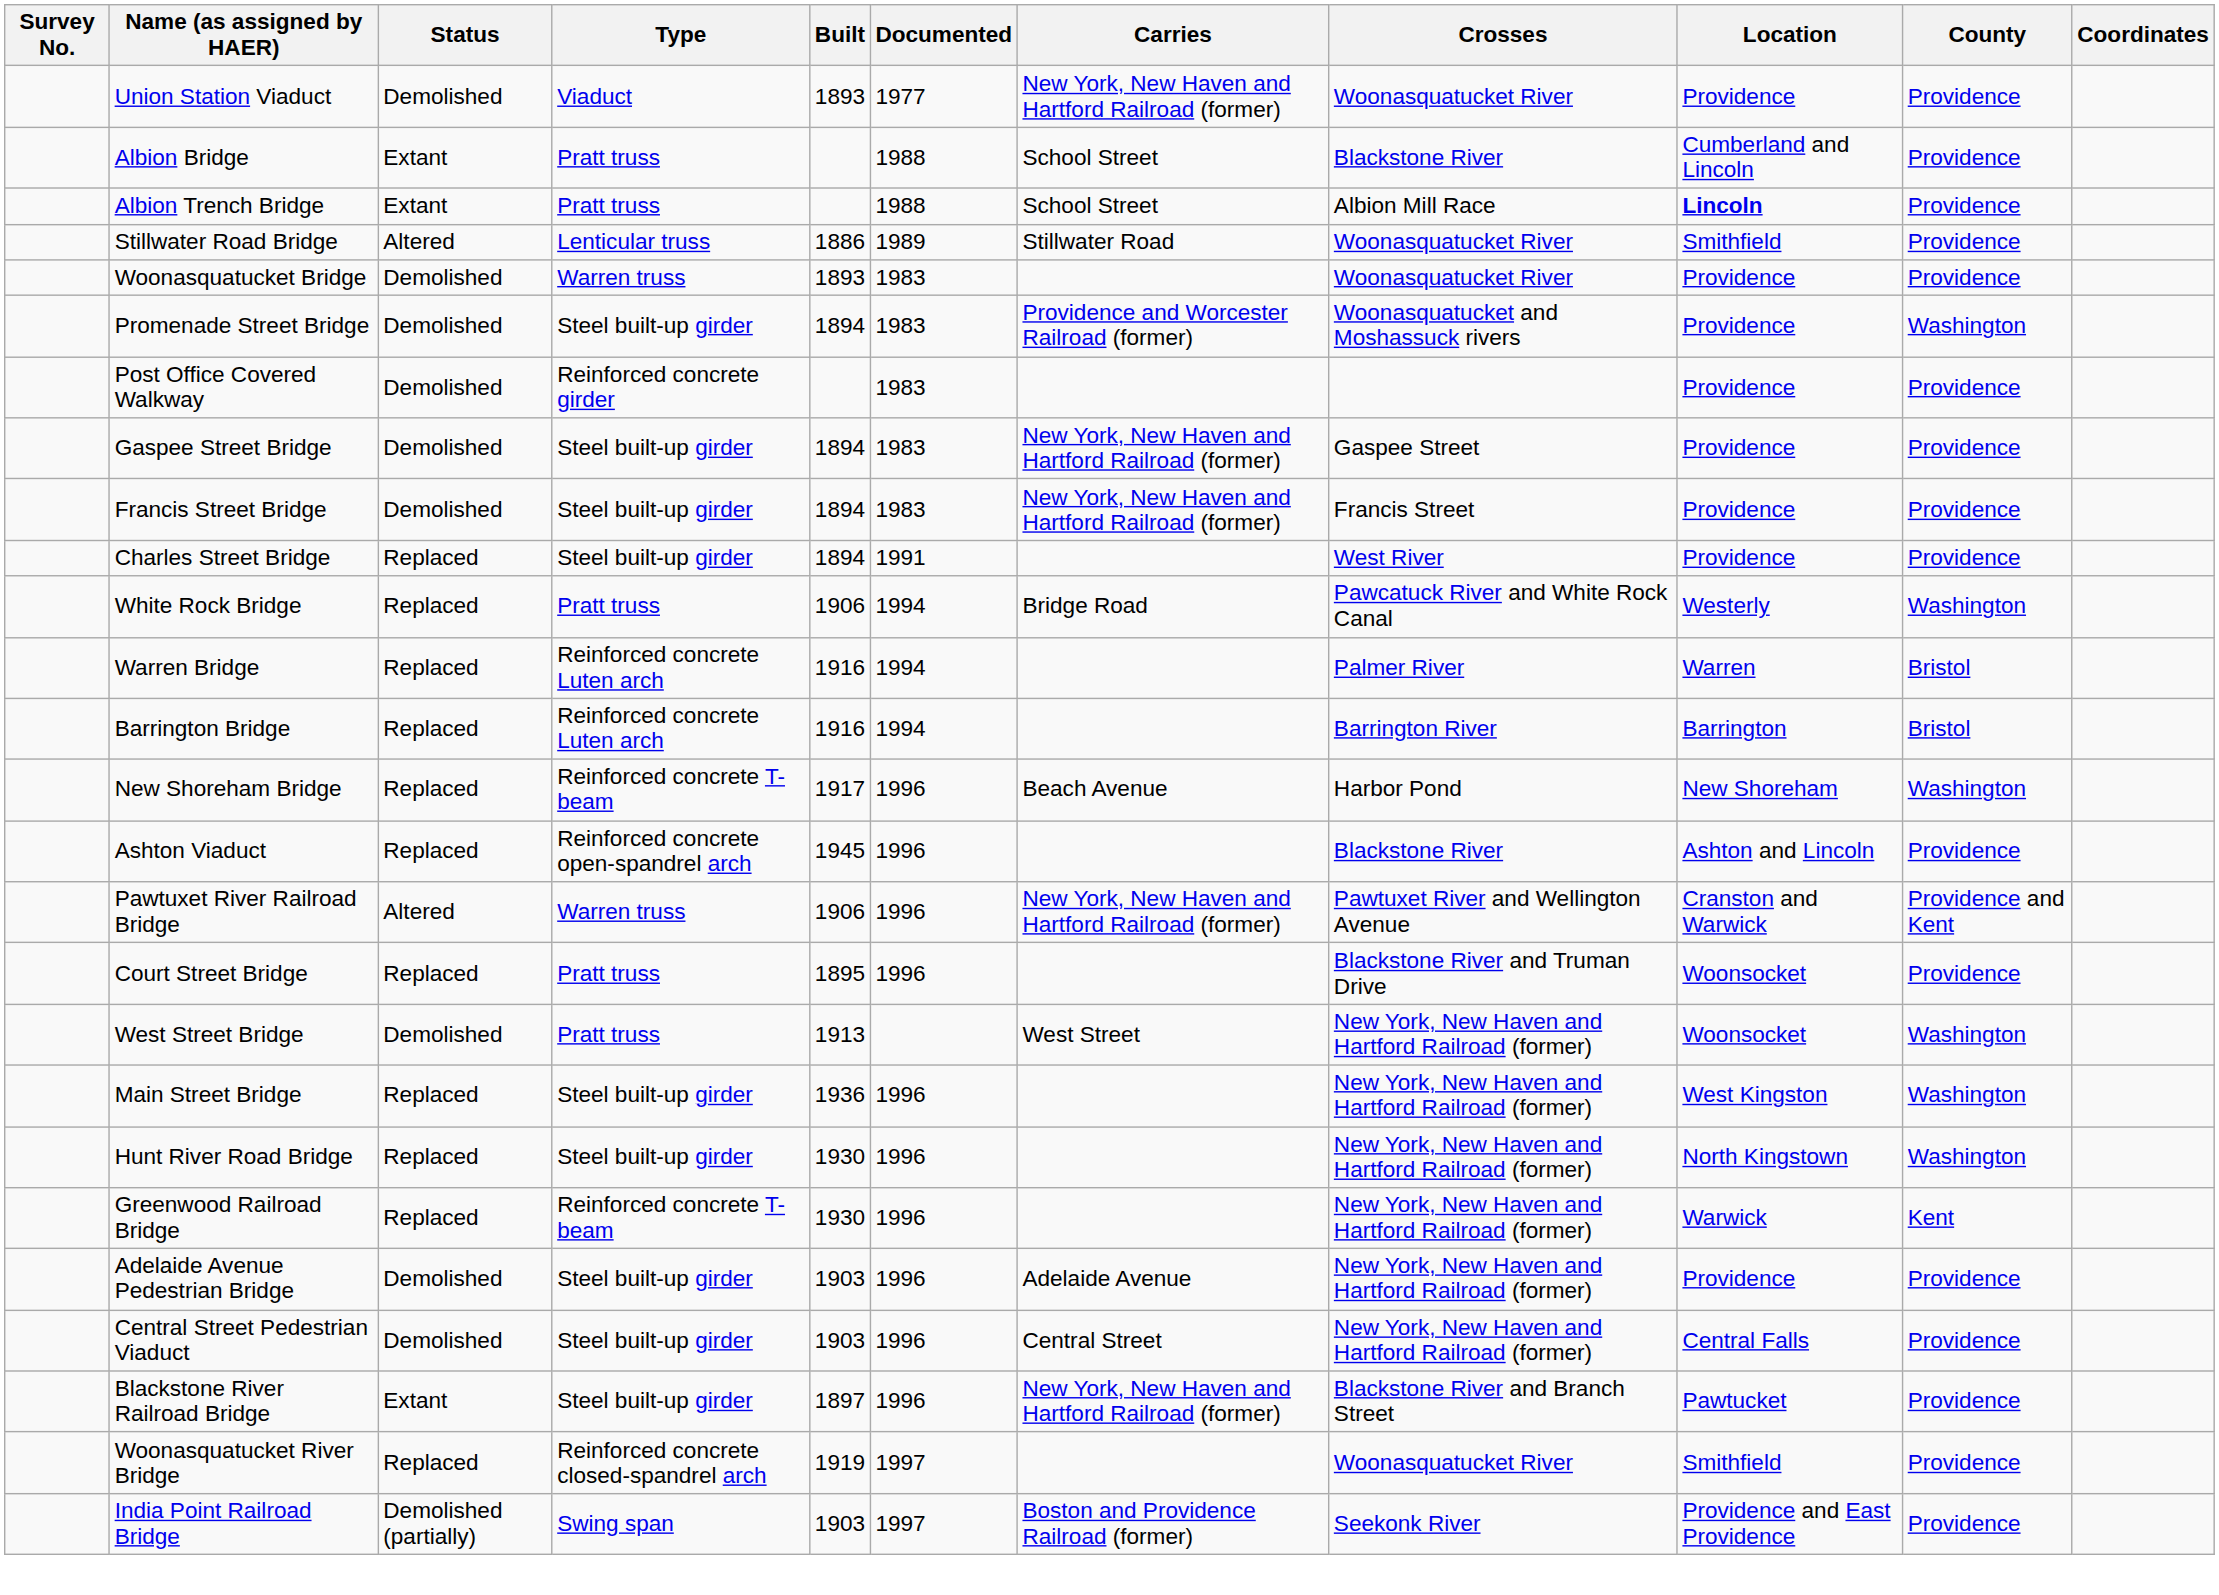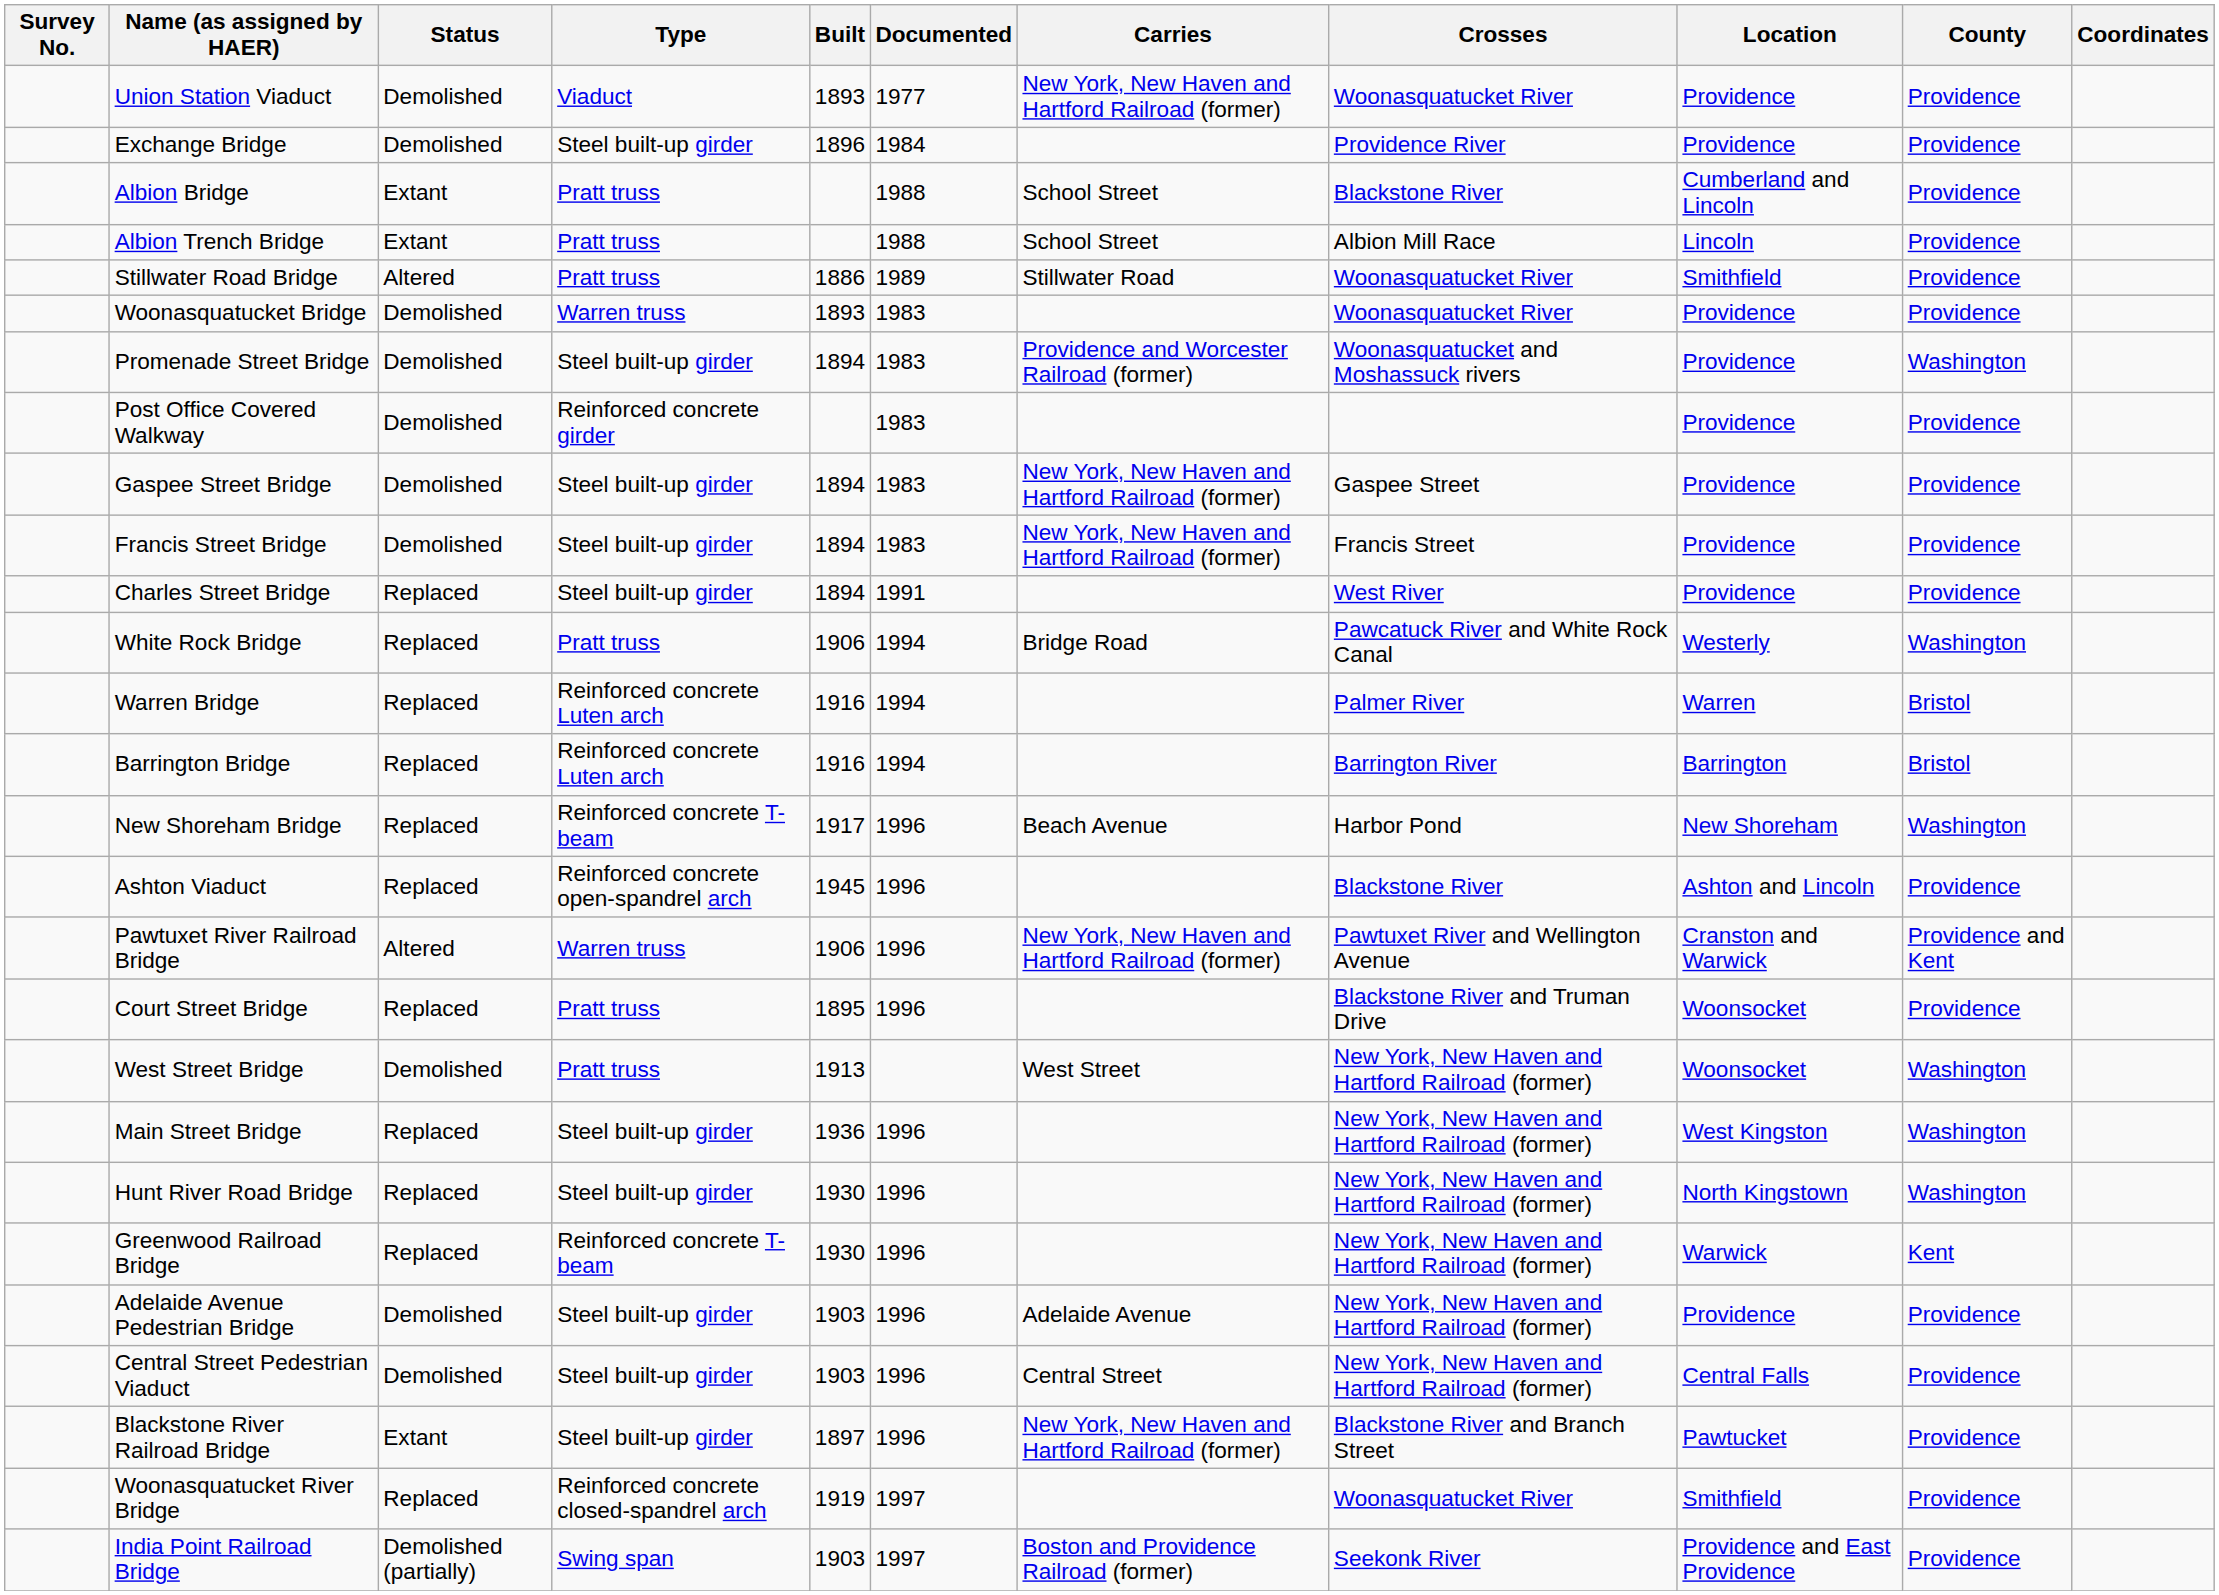 <table class="wikitable sortable">
 <tr>
 <th>Survey No.</th>
 <th>Name (as assigned by HAER)</th>
 <th>Status</th>
 <th>Type</th>
 <th>Built</th>
 <th>Documented</th>
 <th>Carries</th>
 <th>Crosses</th>
 <th>Location</th>
 <th>County</th>
 <th>Coordinates</th>
 </tr>
 <tr>
 <td></td>
 <td><a href='#'>Union Station</a> Viaduct</td>
 <td>Demolished</td>
 <td><a href='#'>Viaduct</a></td>
 <td>1893</td>
 <td>1977</td>
 <td><a href='#'>New York, New Haven and Hartford Railroad</a> (former)</td>
 <td><a href='#'>Woonasquatucket River</a></td>
 <td><a href='#'>Providence</a></td>
 <td><a href='#'>Providence</a></td>
 <td></td>
 </tr>
 <tr>
 <td></td>
+<td>Exchange Bridge</td>
+<td>Demolished</td>
+<td>Steel built-up <a href='#'>girder</a></td>
+<td>1896</td>
+<td>1984</td>
+<td></td>
+<td><a href='#'>Providence River</a></td>
+<td><a href='#'>Providence</a></td>
+<td><a href='#'>Providence</a></td>
+<td></td>
+</tr>
+<tr>
+<td></td>
 <td><a href='#'>Albion</a> Bridge</td>
 <td>Extant</td>
 <td><a href='#'>Pratt truss</a></td>
 <td></td>
 <td>1988</td>
 <td>School Street</td>
 <td><a href='#'>Blackstone River</a></td>
 <td><a href='#'>Cumberland</a> and <a href='#'>Lincoln</a></td>
 <td><a href='#'>Providence</a></td>
 <td></td>
 </tr>
 <tr>
 <td></td>
 <td><a href='#'>Albion</a> Trench Bridge</td>
 <td>Extant</td>
 <td><a href='#'>Pratt truss</a></td>
 <td></td>
 <td>1988</td>
 <td>School Street</td>
 <td>Albion Mill Race</td>
-<td><strong><a href='#'>Lincoln</a></strong></td>
+<td><a href='#'>Lincoln</a></td>
 <td><a href='#'>Providence</a></td>
 <td></td>
 </tr>
 <tr>
 <td></td>
 <td>Stillwater Road Bridge</td>
 <td>Altered</td>
-<td><a href='#'>Lenticular truss</a></td>
+<td><a href='#'>Pratt truss</a></td>
 <td>1886</td>
 <td>1989</td>
 <td>Stillwater Road</td>
 <td><a href='#'>Woonasquatucket River</a></td>
 <td><a href='#'>Smithfield</a></td>
 <td><a href='#'>Providence</a></td>
 <td></td>
 </tr>
 <tr>
 <td></td>
 <td>Woonasquatucket Bridge</td>
 <td>Demolished</td>
 <td><a href='#'>Warren truss</a></td>
 <td>1893</td>
 <td>1983</td>
 <td></td>
 <td><a href='#'>Woonasquatucket River</a></td>
 <td><a href='#'>Providence</a></td>
 <td><a href='#'>Providence</a></td>
 <td></td>
 </tr>
 <tr>
 <td></td>
 <td>Promenade Street Bridge</td>
 <td>Demolished</td>
 <td>Steel built-up <a href='#'>girder</a></td>
 <td>1894</td>
 <td>1983</td>
 <td><a href='#'>Providence and Worcester Railroad</a> (former)</td>
 <td><a href='#'>Woonasquatucket</a> and <a href='#'>Moshassuck</a> rivers</td>
 <td><a href='#'>Providence</a></td>
 <td><a href='#'>Washington</a></td>
 <td></td>
 </tr>
 <tr>
 <td></td>
 <td>Post Office Covered Walkway</td>
 <td>Demolished</td>
 <td>Reinforced concrete <a href='#'>girder</a></td>
 <td></td>
 <td>1983</td>
 <td></td>
 <td></td>
 <td><a href='#'>Providence</a></td>
 <td><a href='#'>Providence</a></td>
 <td></td>
 </tr>
 <tr>
 <td></td>
 <td>Gaspee Street Bridge</td>
 <td>Demolished</td>
 <td>Steel built-up <a href='#'>girder</a></td>
 <td>1894</td>
 <td>1983</td>
 <td><a href='#'>New York, New Haven and Hartford Railroad</a> (former)</td>
 <td>Gaspee Street</td>
 <td><a href='#'>Providence</a></td>
 <td><a href='#'>Providence</a></td>
 <td></td>
 </tr>
 <tr>
 <td></td>
 <td>Francis Street Bridge</td>
 <td>Demolished</td>
 <td>Steel built-up <a href='#'>girder</a></td>
 <td>1894</td>
 <td>1983</td>
 <td><a href='#'>New York, New Haven and Hartford Railroad</a> (former)</td>
 <td>Francis Street</td>
 <td><a href='#'>Providence</a></td>
 <td><a href='#'>Providence</a></td>
 <td></td>
 </tr>
 <tr>
 <td></td>
 <td>Charles Street Bridge</td>
 <td>Replaced</td>
 <td>Steel built-up <a href='#'>girder</a></td>
 <td>1894</td>
 <td>1991</td>
 <td></td>
 <td><a href='#'>West River</a></td>
 <td><a href='#'>Providence</a></td>
 <td><a href='#'>Providence</a></td>
 <td></td>
 </tr>
 <tr>
 <td></td>
 <td>White Rock Bridge</td>
 <td>Replaced</td>
 <td><a href='#'>Pratt truss</a></td>
 <td>1906</td>
 <td>1994</td>
 <td>Bridge Road</td>
 <td><a href='#'>Pawcatuck River</a> and White Rock Canal</td>
 <td><a href='#'>Westerly</a></td>
 <td><a href='#'>Washington</a></td>
 <td></td>
 </tr>
 <tr>
 <td></td>
 <td>Warren Bridge</td>
 <td>Replaced</td>
 <td>Reinforced concrete <a href='#'>Luten arch</a></td>
 <td>1916</td>
 <td>1994</td>
 <td></td>
 <td><a href='#'>Palmer River</a></td>
 <td><a href='#'>Warren</a></td>
 <td><a href='#'>Bristol</a></td>
 <td></td>
 </tr>
 <tr>
 <td></td>
 <td>Barrington Bridge</td>
 <td>Replaced</td>
 <td>Reinforced concrete <a href='#'>Luten arch</a></td>
 <td>1916</td>
 <td>1994</td>
 <td></td>
 <td><a href='#'>Barrington River</a></td>
 <td><a href='#'>Barrington</a></td>
 <td><a href='#'>Bristol</a></td>
 <td></td>
 </tr>
 <tr>
 <td></td>
 <td>New Shoreham Bridge</td>
 <td>Replaced</td>
 <td>Reinforced concrete <a href='#'>T-beam</a></td>
 <td>1917</td>
 <td>1996</td>
 <td>Beach Avenue</td>
 <td>Harbor Pond</td>
 <td><a href='#'>New Shoreham</a></td>
 <td><a href='#'>Washington</a></td>
 <td></td>
 </tr>
 <tr>
 <td></td>
 <td>Ashton Viaduct</td>
 <td>Replaced</td>
 <td>Reinforced concrete open-spandrel <a href='#'>arch</a></td>
 <td>1945</td>
 <td>1996</td>
 <td></td>
 <td><a href='#'>Blackstone River</a></td>
 <td><a href='#'>Ashton</a> and <a href='#'>Lincoln</a></td>
 <td><a href='#'>Providence</a></td>
 <td></td>
 </tr>
 <tr>
 <td></td>
 <td>Pawtuxet River Railroad Bridge</td>
 <td>Altered</td>
 <td><a href='#'>Warren truss</a></td>
 <td>1906</td>
 <td>1996</td>
 <td><a href='#'>New York, New Haven and Hartford Railroad</a> (former)</td>
 <td><a href='#'>Pawtuxet River</a> and Wellington Avenue</td>
 <td><a href='#'>Cranston</a> and <a href='#'>Warwick</a></td>
 <td><a href='#'>Providence</a> and <a href='#'>Kent</a></td>
 <td></td>
 </tr>
 <tr>
 <td></td>
 <td>Court Street Bridge</td>
 <td>Replaced</td>
 <td><a href='#'>Pratt truss</a></td>
 <td>1895</td>
 <td>1996</td>
 <td></td>
 <td><a href='#'>Blackstone River</a> and Truman Drive</td>
 <td><a href='#'>Woonsocket</a></td>
 <td><a href='#'>Providence</a></td>
 <td></td>
 </tr>
 <tr>
 <td></td>
 <td>West Street Bridge</td>
 <td>Demolished</td>
 <td><a href='#'>Pratt truss</a></td>
 <td>1913</td>
 <td></td>
 <td>West Street</td>
 <td><a href='#'>New York, New Haven and Hartford Railroad</a> (former)</td>
 <td><a href='#'>Woonsocket</a></td>
 <td><a href='#'>Washington</a></td>
 <td></td>
 </tr>
 <tr>
 <td></td>
 <td>Main Street Bridge</td>
 <td>Replaced</td>
 <td>Steel built-up <a href='#'>girder</a></td>
 <td>1936</td>
 <td>1996</td>
 <td></td>
 <td><a href='#'>New York, New Haven and Hartford Railroad</a> (former)</td>
 <td><a href='#'>West Kingston</a></td>
 <td><a href='#'>Washington</a></td>
 <td></td>
 </tr>
 <tr>
 <td></td>
 <td>Hunt River Road Bridge</td>
 <td>Replaced</td>
 <td>Steel built-up <a href='#'>girder</a></td>
 <td>1930</td>
 <td>1996</td>
 <td></td>
 <td><a href='#'>New York, New Haven and Hartford Railroad</a> (former)</td>
 <td><a href='#'>North Kingstown</a></td>
 <td><a href='#'>Washington</a></td>
 <td></td>
 </tr>
 <tr>
 <td></td>
 <td>Greenwood Railroad Bridge</td>
 <td>Replaced</td>
 <td>Reinforced concrete <a href='#'>T-beam</a></td>
 <td>1930</td>
 <td>1996</td>
 <td></td>
 <td><a href='#'>New York, New Haven and Hartford Railroad</a> (former)</td>
 <td><a href='#'>Warwick</a></td>
 <td><a href='#'>Kent</a></td>
 <td></td>
 </tr>
 <tr>
 <td></td>
 <td>Adelaide Avenue Pedestrian Bridge</td>
 <td>Demolished</td>
 <td>Steel built-up <a href='#'>girder</a></td>
 <td>1903</td>
 <td>1996</td>
 <td>Adelaide Avenue</td>
 <td><a href='#'>New York, New Haven and Hartford Railroad</a> (former)</td>
 <td><a href='#'>Providence</a></td>
 <td><a href='#'>Providence</a></td>
 <td></td>
 </tr>
 <tr>
 <td></td>
 <td>Central Street Pedestrian Viaduct</td>
 <td>Demolished</td>
 <td>Steel built-up <a href='#'>girder</a></td>
 <td>1903</td>
 <td>1996</td>
 <td>Central Street</td>
 <td><a href='#'>New York, New Haven and Hartford Railroad</a> (former)</td>
 <td><a href='#'>Central Falls</a></td>
 <td><a href='#'>Providence</a></td>
 <td></td>
 </tr>
 <tr>
 <td></td>
 <td>Blackstone River Railroad Bridge</td>
 <td>Extant</td>
 <td>Steel built-up <a href='#'>girder</a></td>
 <td>1897</td>
 <td>1996</td>
 <td><a href='#'>New York, New Haven and Hartford Railroad</a> (former)</td>
 <td><a href='#'>Blackstone River</a> and Branch Street</td>
 <td><a href='#'>Pawtucket</a></td>
 <td><a href='#'>Providence</a></td>
 <td></td>
 </tr>
 <tr>
 <td></td>
 <td>Woonasquatucket River Bridge</td>
 <td>Replaced</td>
 <td>Reinforced concrete closed-spandrel <a href='#'>arch</a></td>
 <td>1919</td>
 <td>1997</td>
 <td></td>
 <td><a href='#'>Woonasquatucket River</a></td>
 <td><a href='#'>Smithfield</a></td>
 <td><a href='#'>Providence</a></td>
 <td></td>
 </tr>
 <tr>
 <td></td>
 <td><a href='#'>India Point Railroad Bridge</a></td>
 <td>Demolished (partially)</td>
 <td><a href='#'>Swing span</a></td>
 <td>1903</td>
 <td>1997</td>
 <td><a href='#'>Boston and Providence Railroad</a> (former)</td>
 <td><a href='#'>Seekonk River</a></td>
 <td><a href='#'>Providence</a> and <a href='#'>East Providence</a></td>
 <td><a href='#'>Providence</a></td>
 <td></td>
 </tr>
 </table>
